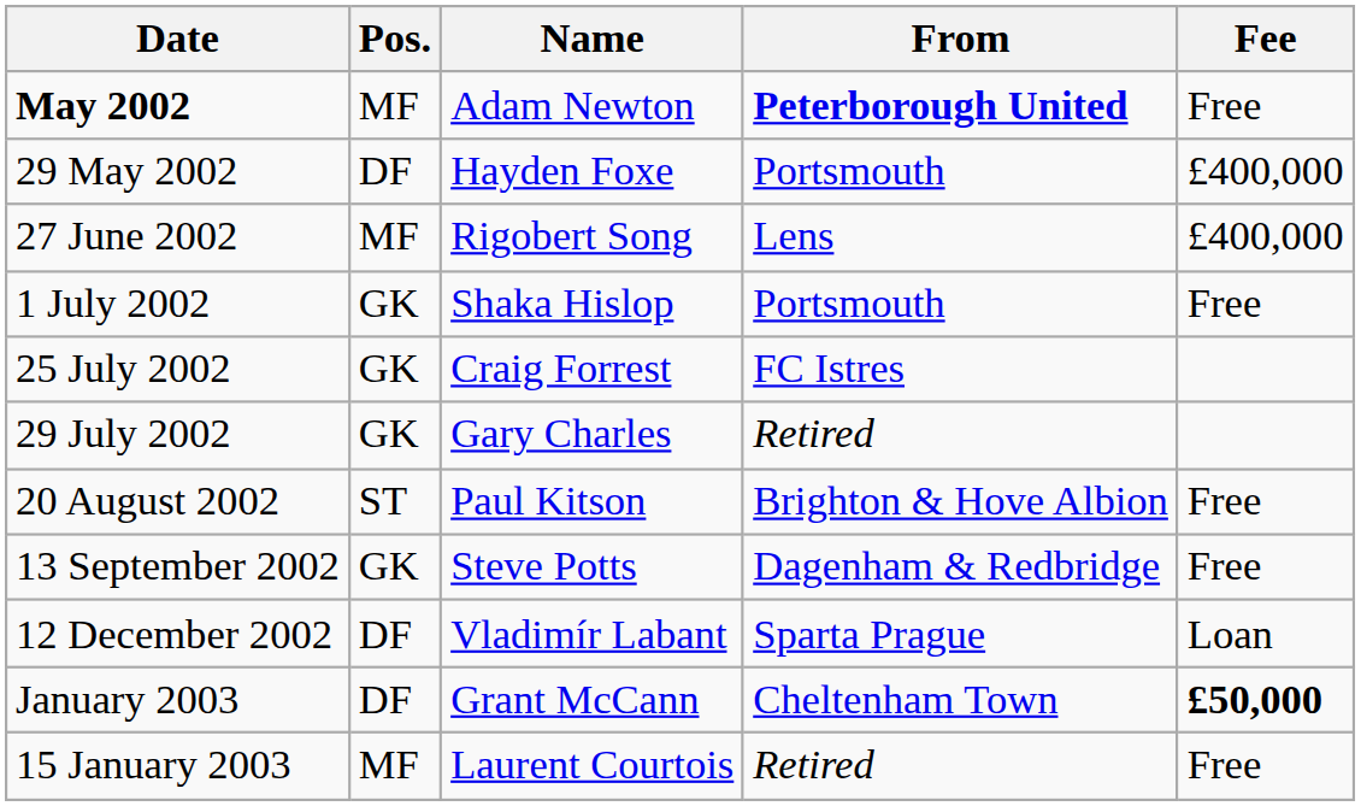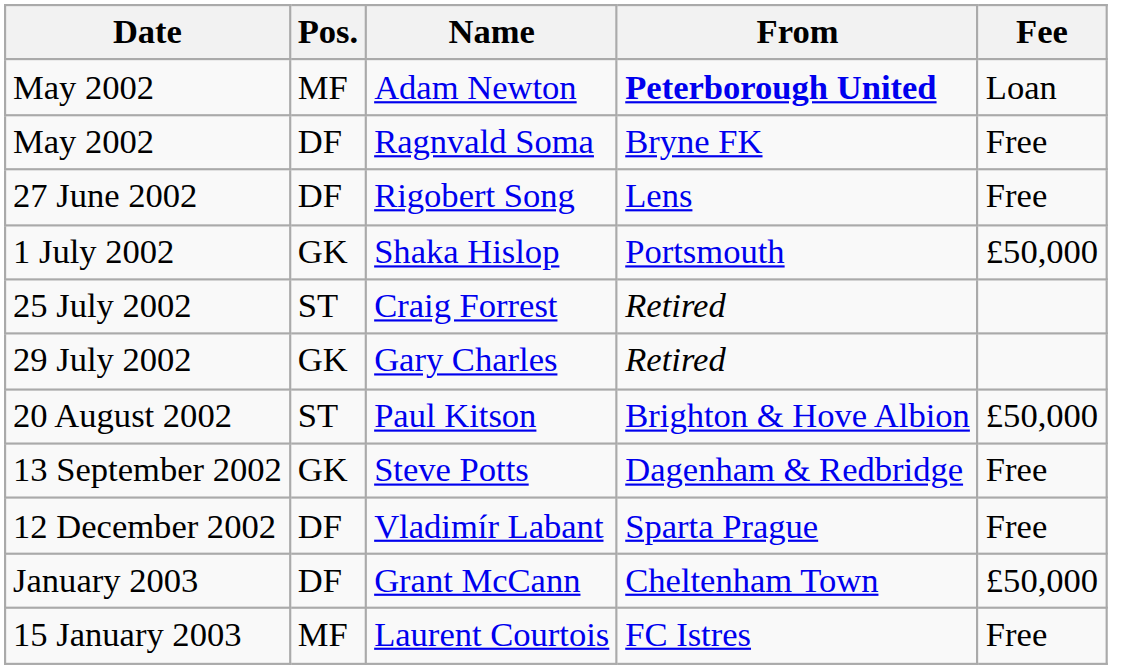 <table class="wikitable">
 <tr>
 <th>Date</th>
 <th>Pos.</th>
 <th>Name</th>
 <th>From</th>
 <th>Fee</th>
 </tr>
 <tr>
-<td><strong>May 2002</strong></td>
+<td>May 2002</td>
 <td>MF</td>
 <td> <a href='#'>Adam Newton</a></td>
 <td><strong> <a href='#'>Peterborough United</a></strong></td>
+<td>Loan</td>
+</tr>
+<tr>
+<td>May 2002</td>
+<td>DF</td>
+<td> <a href='#'>Ragnvald Soma</a></td>
+<td> <a href='#'>Bryne FK</a></td>
 <td>Free</td>
 </tr>
 <tr>
-<td>29 May 2002</td>
+<td>27 June 2002</td>
 <td>DF</td>
-<td> <a href='#'>Hayden Foxe</a></td>
-<td> <a href='#'>Portsmouth</a></td>
-<td>£400,000</td>
-</tr>
-<tr>
-<td>27 June 2002</td>
-<td>MF</td>
 <td> <a href='#'>Rigobert Song</a></td>
 <td> <a href='#'>Lens</a></td>
-<td>£400,000</td>
+<td>Free</td>
 </tr>
 <tr>
 <td>1 July 2002</td>
 <td>GK</td>
 <td> <a href='#'>Shaka Hislop</a></td>
 <td> <a href='#'>Portsmouth</a></td>
-<td>Free</td>
+<td>£50,000</td>
 </tr>
 <tr>
 <td>25 July 2002</td>
-<td>GK</td>
+<td>ST</td>
 <td> <a href='#'>Craig Forrest</a></td>
-<td> <a href='#'>FC Istres</a></td>
+<td><em>Retired</em></td>
 <td></td>
 </tr>
 <tr>
 <td>29 July 2002</td>
 <td>GK</td>
 <td> <a href='#'>Gary Charles</a></td>
 <td><em>Retired</em></td>
 <td></td>
 </tr>
 <tr>
 <td>20 August 2002</td>
 <td>ST</td>
 <td> <a href='#'>Paul Kitson</a></td>
 <td> <a href='#'>Brighton & Hove Albion</a></td>
-<td>Free</td>
+<td>£50,000</td>
 </tr>
 <tr>
 <td>13 September 2002</td>
 <td>GK</td>
 <td> <a href='#'>Steve Potts</a></td>
 <td> <a href='#'>Dagenham & Redbridge</a></td>
 <td>Free</td>
 </tr>
 <tr>
 <td>12 December 2002</td>
 <td>DF</td>
 <td> <a href='#'>Vladimír Labant</a></td>
 <td> <a href='#'>Sparta Prague</a></td>
-<td>Loan</td>
+<td>Free</td>
 </tr>
 <tr>
 <td>January 2003</td>
 <td>DF</td>
 <td> <a href='#'>Grant McCann</a></td>
 <td> <a href='#'>Cheltenham Town</a></td>
-<td><strong>£50,000</strong></td>
+<td>£50,000</td>
 </tr>
 <tr>
 <td>15 January 2003</td>
 <td>MF</td>
 <td> <a href='#'>Laurent Courtois</a></td>
-<td><em>Retired</em></td>
+<td> <a href='#'>FC Istres</a></td>
 <td>Free</td>
 </tr>
 </table>
